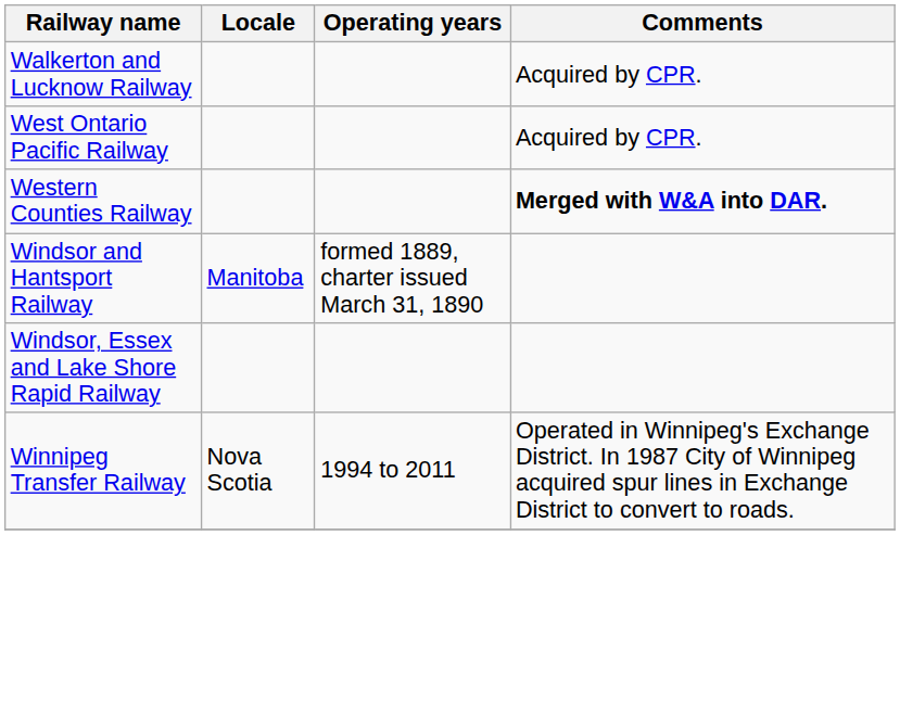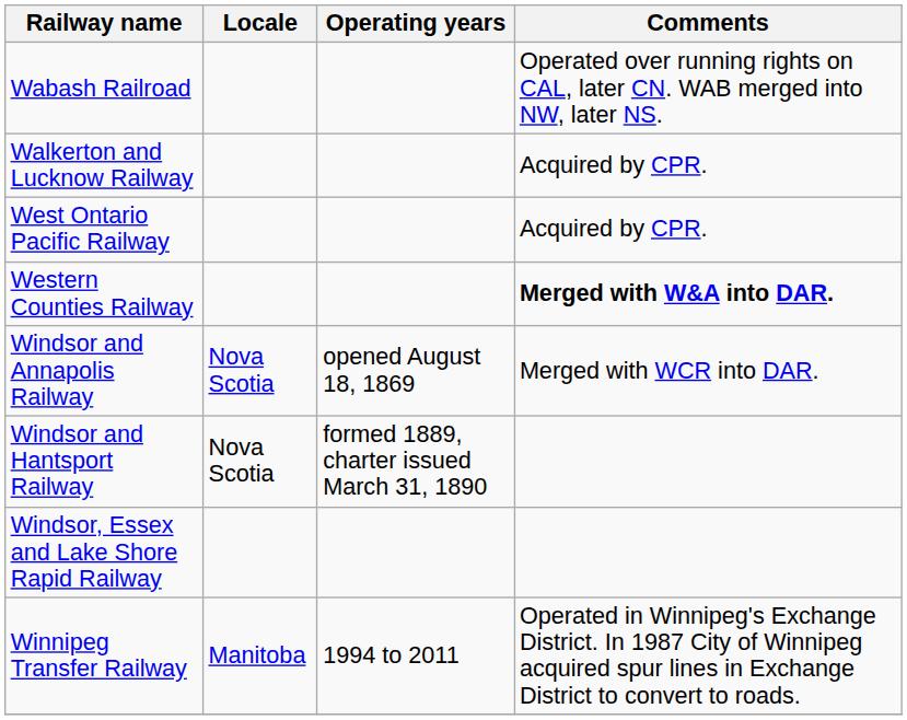 <table class="wikitable">
 <tr>
 <th>Railway name</th>
 <th>Locale</th>
 <th>Operating years</th>
 <th>Comments</th>
+</tr>
+<tr>
+<td><a href='#'>Wabash Railroad</a></td>
+<td></td>
+<td></td>
+<td>Operated over running rights on <a href='#'>CAL</a>, later <a href='#'>CN</a>.  WAB merged into <a href='#'>NW</a>, later <a href='#'>NS</a>.</td>
 </tr>
 <tr>
 <td><a href='#'>Walkerton and Lucknow Railway</a></td>
 <td></td>
 <td></td>
 <td>Acquired by <a href='#'>CPR</a>.</td>
 </tr>
 <tr>
 <td><a href='#'>West Ontario Pacific Railway</a></td>
 <td></td>
 <td></td>
 <td>Acquired by <a href='#'>CPR</a>.</td>
 </tr>
 <tr>
 <td><a href='#'>Western Counties Railway</a></td>
 <td></td>
 <td></td>
 <td><strong>Merged with <a href='#'>W&A</a> into <a href='#'>DAR</a>.</strong></td>
 </tr>
 <tr>
+<td><a href='#'>Windsor and Annapolis Railway</a></td>
+<td><a href='#'>Nova Scotia</a></td>
+<td>opened August 18, 1869</td>
+<td>Merged with <a href='#'>WCR</a> into <a href='#'>DAR</a>.</td>
+</tr>
+<tr>
 <td><a href='#'>Windsor and Hantsport Railway</a></td>
-<td><a href='#'>Manitoba</a></td>
+<td>Nova Scotia</td>
 <td>formed 1889, charter issued  March 31, 1890</td>
 <td></td>
 </tr>
 <tr>
 <td><a href='#'>Windsor, Essex and Lake Shore Rapid Railway</a></td>
 <td></td>
 <td></td>
 <td></td>
 </tr>
 <tr>
 <td><a href='#'>Winnipeg Transfer Railway</a></td>
-<td>Nova Scotia</td>
+<td><a href='#'>Manitoba</a></td>
 <td>1994 to 2011</td>
 <td>Operated in Winnipeg's Exchange District. In 1987 City of Winnipeg acquired spur lines in Exchange District to convert to roads.</td>
 </tr>
 <tr>
 </tr>
 </table>
